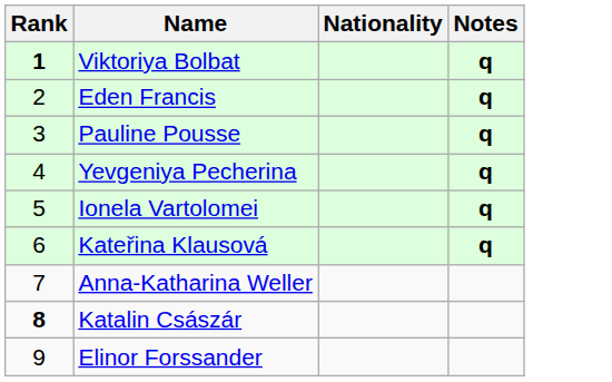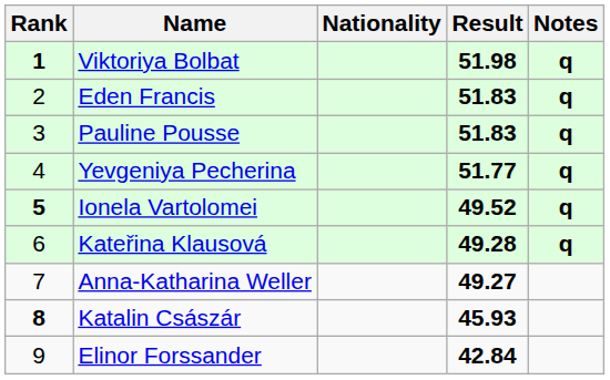 <table class="wikitable sortable" style="text-align:center">
 <tr>
 <th>Rank</th>
 <th>Name</th>
 <th>Nationality</th>
+<th>Result</th>
 <th>Notes</th>
 </tr>
 <tr bgcolor=ddffdd>
 <td><strong>1</strong></td>
 <td align=left><a href='#'>Viktoriya Bolbat</a></td>
 <td align=left></td>
+<td><strong>51.98</strong></td>
 <td><strong>q</strong></td>
 </tr>
 <tr bgcolor=ddffdd>
 <td>2</td>
 <td align=left><a href='#'>Eden Francis</a></td>
 <td align=left></td>
+<td><strong>51.83</strong></td>
 <td><strong>q</strong></td>
 </tr>
 <tr bgcolor=ddffdd>
 <td>3</td>
 <td align=left><a href='#'>Pauline Pousse</a></td>
 <td align=left></td>
+<td><strong>51.83</strong></td>
 <td><strong>q</strong></td>
 </tr>
 <tr bgcolor=ddffdd>
 <td>4</td>
 <td align=left><a href='#'>Yevgeniya Pecherina</a></td>
 <td align=left></td>
+<td><strong>51.77</strong></td>
 <td><strong>q</strong></td>
 </tr>
 <tr bgcolor=ddffdd>
-<td>5</td>
+<td><strong>5</strong></td>
 <td align=left><a href='#'>Ionela Vartolomei</a></td>
 <td align=left></td>
+<td><strong>49.52</strong></td>
 <td><strong>q</strong></td>
 </tr>
 <tr bgcolor=ddffdd>
 <td>6</td>
 <td align=left><a href='#'>Kateřina Klausová</a></td>
 <td align=left></td>
+<td><strong>49.28</strong></td>
 <td><strong>q</strong></td>
 </tr>
 <tr>
 <td>7</td>
 <td align=left><a href='#'>Anna-Katharina Weller</a></td>
 <td align=left></td>
+<td><strong>49.27</strong></td>
 <td></td>
 </tr>
 <tr>
 <td><strong>8</strong></td>
 <td align=left><a href='#'>Katalin Császár</a></td>
 <td align=left></td>
+<td><strong>45.93</strong></td>
 <td></td>
 </tr>
 <tr>
 <td>9</td>
 <td align=left><a href='#'>Elinor Forssander</a></td>
 <td align=left></td>
+<td><strong>42.84</strong></td>
 <td></td>
 </tr>
 </table>
